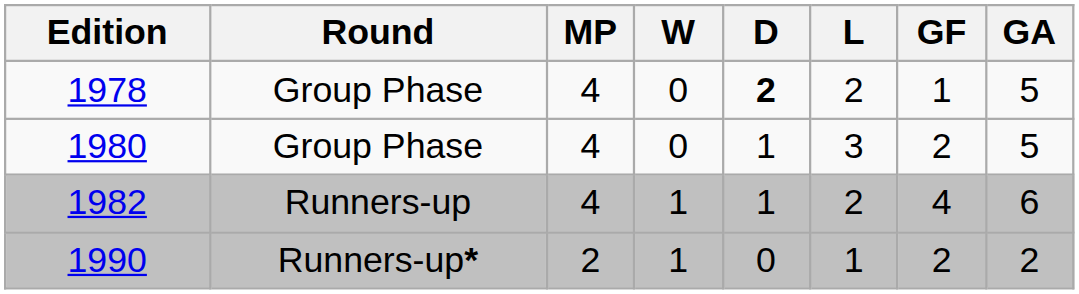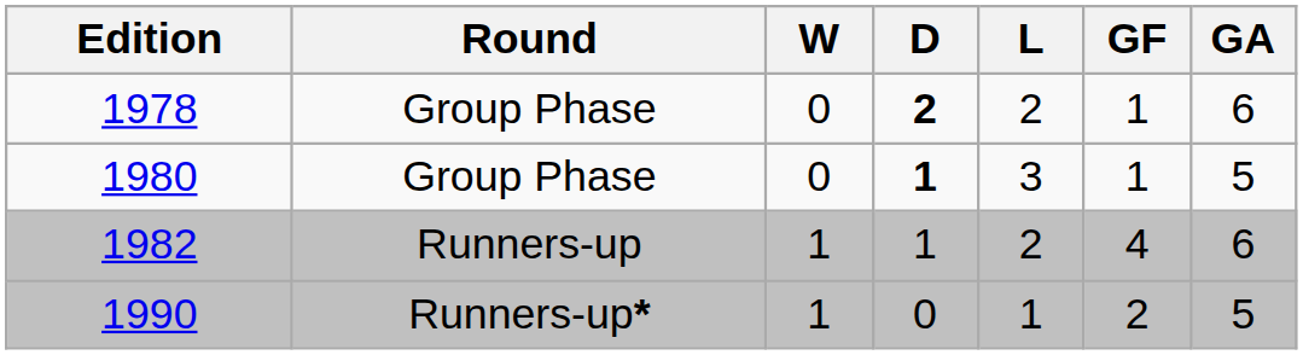 <table class="wikitable" style="text-align:center; width:30em;">
 <tr>
 <th>Edition</th>
 <th>Round</th>
-<th style="width:2em;">MP</th>
 <th style="width:2em;">W</th>
 <th style="width:2em;">D</th>
 <th style="width:2em;">L</th>
 <th style="width:2em;">GF</th>
 <th style="width:2em;">GA</th>
 </tr>
 <tr>
 <td> <a href='#'>1978</a></td>
 <td>Group Phase</td>
-<td>4</td>
 <td>0</td>
 <td><strong>2</strong></td>
 <td>2</td>
 <td>1</td>
-<td>5</td>
+<td>6</td>
 </tr>
 <tr>
 <td> <a href='#'>1980</a></td>
 <td>Group Phase</td>
-<td>4</td>
 <td>0</td>
+<td><strong>1</strong></td>
+<td>3</td>
 <td>1</td>
-<td>3</td>
-<td>2</td>
 <td>5</td>
 </tr>
 <tr style="background:Silver;">
 <td> <a href='#'>1982</a></td>
 <td>Runners-up</td>
-<td>4</td>
 <td>1</td>
 <td>1</td>
 <td>2</td>
 <td>4</td>
 <td>6</td>
 </tr>
 <tr style="background:Silver;">
 <td> <a href='#'>1990</a></td>
 <td>Runners-up<strong>*</strong></td>
-<td>2</td>
 <td>1</td>
 <td>0</td>
 <td>1</td>
 <td>2</td>
-<td>2</td>
+<td>5</td>
 </tr>
 </table>
